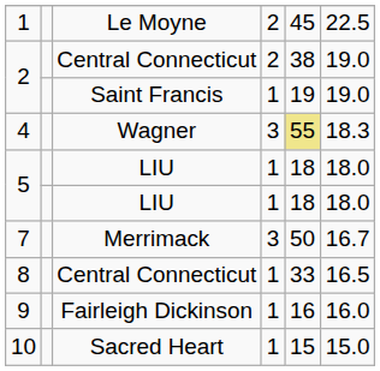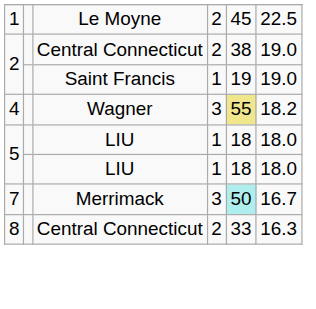 <table class="wikitable sortable" style="text-align:center">
 <tr>
 </tr>
 <tr>
 <td>1</td>
 <td></td>
 <td>Le Moyne</td>
 <td>2</td>
 <td>45</td>
 <td>22.5</td>
 </tr>
 <tr>
 <td rowspan="2">2</td>
 <td></td>
 <td>Central Connecticut</td>
 <td>2</td>
 <td>38</td>
 <td>19.0</td>
 </tr>
 <tr>
 <td></td>
 <td>Saint Francis</td>
 <td>1</td>
 <td>19</td>
 <td>19.0</td>
 </tr>
 <tr>
 <td>4</td>
 <td></td>
 <td>Wagner</td>
 <td>3</td>
 <td style="background: khaki;">55</td>
-<td>18.3</td>
+<td>18.2</td>
 </tr>
 <tr>
 <td rowspan="2">5</td>
 <td></td>
 <td>LIU</td>
 <td>1</td>
 <td>18</td>
 <td>18.0</td>
 </tr>
 <tr>
 <td></td>
 <td>LIU</td>
 <td>1</td>
 <td>18</td>
 <td>18.0</td>
 </tr>
 <tr>
 <td>7</td>
 <td></td>
 <td>Merrimack</td>
 <td>3</td>
-<td>50</td>
+<td style="background: paleturquoise;">50</td>
 <td>16.7</td>
 </tr>
 <tr>
 <td>8</td>
 <td></td>
 <td>Central Connecticut</td>
-<td>1</td>
+<td>2</td>
 <td>33</td>
-<td>16.5</td>
-</tr>
-<tr>
-<td>9</td>
-<td></td>
-<td>Fairleigh Dickinson</td>
-<td>1</td>
-<td>16</td>
-<td>16.0</td>
-</tr>
-<tr>
-<td>10</td>
-<td></td>
-<td>Sacred Heart</td>
-<td>1</td>
-<td>15</td>
-<td>15.0</td>
+<td>16.3</td>
 </tr>
 </table>
